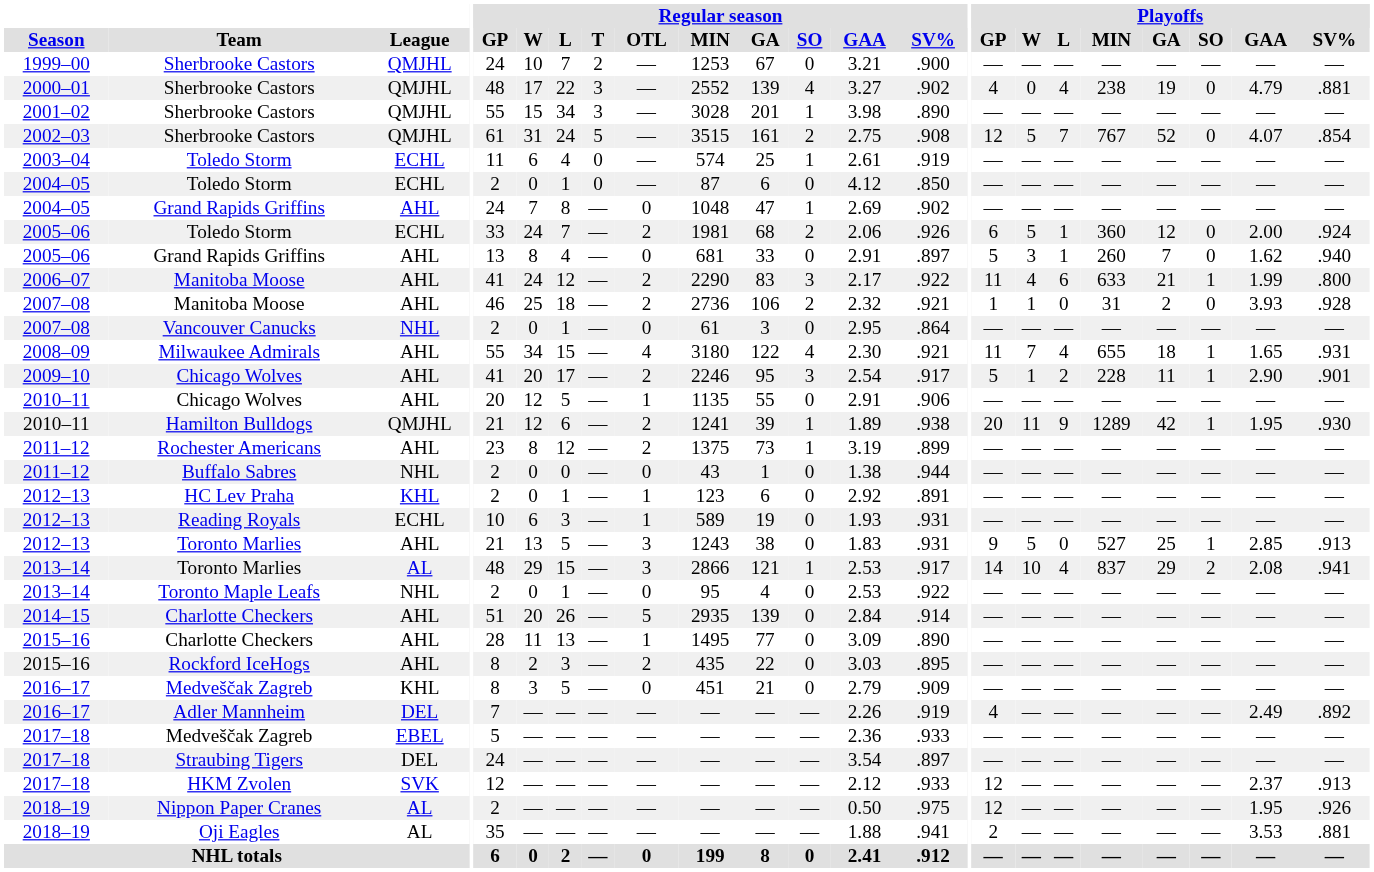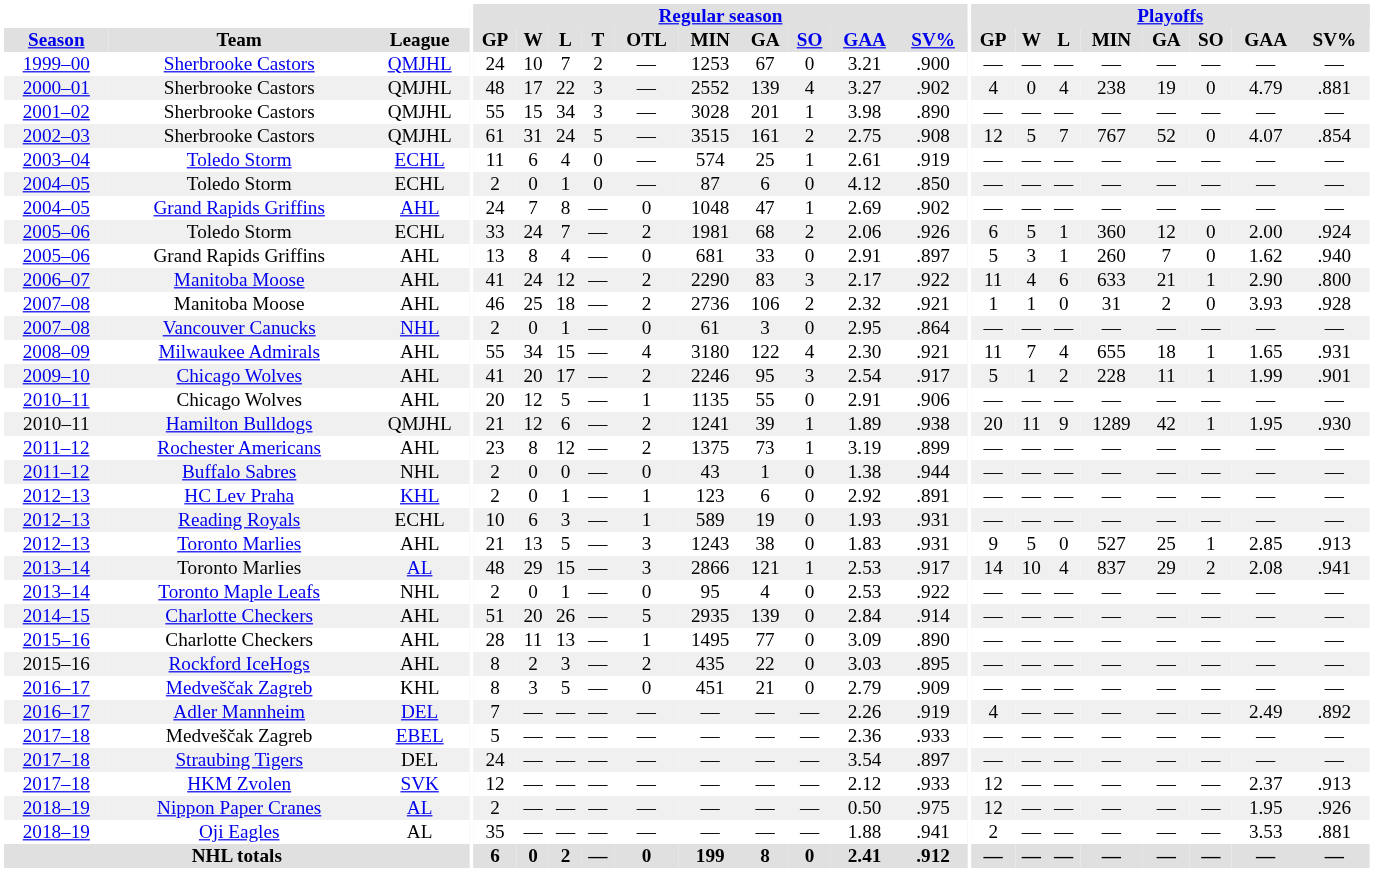 <table border="0" cellpadding="1" cellspacing="0" style="width:90%; text-align:center;">
 <tr bgcolor="#e0e0e0">
 <th colspan="3" bgcolor="#ffffff"></th>
 <th rowspan="99" bgcolor="#ffffff"></th>
 <th colspan="10" bgcolor="#e0e0e0"><a href='#'>Regular season</a></th>
 <th rowspan="99" bgcolor="#ffffff"></th>
 <th colspan="8" bgcolor="#e0e0e0"><a href='#'>Playoffs</a></th>
 </tr>
 <tr bgcolor="#e0e0e0">
 <th><a href='#'>Season</a></th>
 <th>Team</th>
 <th>League</th>
 <th>GP</th>
 <th>W</th>
 <th>L</th>
 <th>T</th>
 <th>OTL</th>
 <th>MIN</th>
 <th>GA</th>
 <th><a href='#'>SO</a></th>
 <th><a href='#'>GAA</a></th>
 <th><a href='#'>SV%</a></th>
 <th>GP</th>
 <th>W</th>
 <th>L</th>
 <th>MIN</th>
 <th>GA</th>
 <th>SO</th>
 <th>GAA</th>
 <th>SV%</th>
 </tr>
 <tr>
 <td><a href='#'>1999–00</a></td>
 <td><a href='#'>Sherbrooke Castors</a></td>
 <td><a href='#'>QMJHL</a></td>
 <td>24</td>
 <td>10</td>
 <td>7</td>
 <td>2</td>
 <td>—</td>
 <td>1253</td>
 <td>67</td>
 <td>0</td>
 <td>3.21</td>
 <td>.900</td>
 <td>—</td>
 <td>—</td>
 <td>—</td>
 <td>—</td>
 <td>—</td>
 <td>—</td>
 <td>—</td>
 <td>—</td>
 </tr>
 <tr bgcolor="#f0f0f0">
 <td><a href='#'>2000–01</a></td>
 <td>Sherbrooke Castors</td>
 <td>QMJHL</td>
 <td>48</td>
 <td>17</td>
 <td>22</td>
 <td>3</td>
 <td>—</td>
 <td>2552</td>
 <td>139</td>
 <td>4</td>
 <td>3.27</td>
 <td>.902</td>
 <td>4</td>
 <td>0</td>
 <td>4</td>
 <td>238</td>
 <td>19</td>
 <td>0</td>
 <td>4.79</td>
 <td>.881</td>
 </tr>
 <tr>
 <td><a href='#'>2001–02</a></td>
 <td>Sherbrooke Castors</td>
 <td>QMJHL</td>
 <td>55</td>
 <td>15</td>
 <td>34</td>
 <td>3</td>
 <td>—</td>
 <td>3028</td>
 <td>201</td>
 <td>1</td>
 <td>3.98</td>
 <td>.890</td>
 <td>—</td>
 <td>—</td>
 <td>—</td>
 <td>—</td>
 <td>—</td>
 <td>—</td>
 <td>—</td>
 <td>—</td>
 </tr>
 <tr bgcolor="#f0f0f0">
 <td><a href='#'>2002–03</a></td>
 <td>Sherbrooke Castors</td>
 <td>QMJHL</td>
 <td>61</td>
 <td>31</td>
 <td>24</td>
 <td>5</td>
 <td>—</td>
 <td>3515</td>
 <td>161</td>
 <td>2</td>
 <td>2.75</td>
 <td>.908</td>
 <td>12</td>
 <td>5</td>
 <td>7</td>
 <td>767</td>
 <td>52</td>
 <td>0</td>
 <td>4.07</td>
 <td>.854</td>
 </tr>
 <tr>
 <td><a href='#'>2003–04</a></td>
 <td><a href='#'>Toledo Storm</a></td>
 <td><a href='#'>ECHL</a></td>
 <td>11</td>
 <td>6</td>
 <td>4</td>
 <td>0</td>
 <td>—</td>
 <td>574</td>
 <td>25</td>
 <td>1</td>
 <td>2.61</td>
 <td>.919</td>
 <td>—</td>
 <td>—</td>
 <td>—</td>
 <td>—</td>
 <td>—</td>
 <td>—</td>
 <td>—</td>
 <td>—</td>
 </tr>
 <tr bgcolor="#f0f0f0">
 <td><a href='#'>2004–05</a></td>
 <td>Toledo Storm</td>
 <td>ECHL</td>
 <td>2</td>
 <td>0</td>
 <td>1</td>
 <td>0</td>
 <td>—</td>
 <td>87</td>
 <td>6</td>
 <td>0</td>
 <td>4.12</td>
 <td>.850</td>
 <td>—</td>
 <td>—</td>
 <td>—</td>
 <td>—</td>
 <td>—</td>
 <td>—</td>
 <td>—</td>
 <td>—</td>
 </tr>
 <tr>
 <td><a href='#'>2004–05</a></td>
 <td><a href='#'>Grand Rapids Griffins</a></td>
 <td><a href='#'>AHL</a></td>
 <td>24</td>
 <td>7</td>
 <td>8</td>
 <td>—</td>
 <td>0</td>
 <td>1048</td>
 <td>47</td>
 <td>1</td>
 <td>2.69</td>
 <td>.902</td>
 <td>—</td>
 <td>—</td>
 <td>—</td>
 <td>—</td>
 <td>—</td>
 <td>—</td>
 <td>—</td>
 <td>—</td>
 </tr>
 <tr bgcolor="#f0f0f0">
 <td><a href='#'>2005–06</a></td>
 <td>Toledo Storm</td>
 <td>ECHL</td>
 <td>33</td>
 <td>24</td>
 <td>7</td>
 <td>—</td>
 <td>2</td>
 <td>1981</td>
 <td>68</td>
 <td>2</td>
 <td>2.06</td>
 <td>.926</td>
 <td>6</td>
 <td>5</td>
 <td>1</td>
 <td>360</td>
 <td>12</td>
 <td>0</td>
 <td>2.00</td>
 <td>.924</td>
 </tr>
 <tr>
 <td><a href='#'>2005–06</a></td>
 <td>Grand Rapids Griffins</td>
 <td>AHL</td>
 <td>13</td>
 <td>8</td>
 <td>4</td>
 <td>—</td>
 <td>0</td>
 <td>681</td>
 <td>33</td>
 <td>0</td>
 <td>2.91</td>
 <td>.897</td>
 <td>5</td>
 <td>3</td>
 <td>1</td>
 <td>260</td>
 <td>7</td>
 <td>0</td>
 <td>1.62</td>
 <td>.940</td>
 </tr>
 <tr bgcolor="#f0f0f0">
 <td><a href='#'>2006–07</a></td>
 <td><a href='#'>Manitoba Moose</a></td>
 <td>AHL</td>
 <td>41</td>
 <td>24</td>
 <td>12</td>
 <td>—</td>
 <td>2</td>
 <td>2290</td>
 <td>83</td>
 <td>3</td>
 <td>2.17</td>
 <td>.922</td>
 <td>11</td>
 <td>4</td>
 <td>6</td>
 <td>633</td>
 <td>21</td>
 <td>1</td>
-<td>1.99</td>
+<td>2.90</td>
 <td>.800</td>
 </tr>
 <tr>
 <td><a href='#'>2007–08</a></td>
 <td>Manitoba Moose</td>
 <td>AHL</td>
 <td>46</td>
 <td>25</td>
 <td>18</td>
 <td>—</td>
 <td>2</td>
 <td>2736</td>
 <td>106</td>
 <td>2</td>
 <td>2.32</td>
 <td>.921</td>
 <td>1</td>
 <td>1</td>
 <td>0</td>
 <td>31</td>
 <td>2</td>
 <td>0</td>
 <td>3.93</td>
 <td>.928</td>
 </tr>
 <tr bgcolor="#f0f0f0">
 <td><a href='#'>2007–08</a></td>
 <td><a href='#'>Vancouver Canucks</a></td>
 <td><a href='#'>NHL</a></td>
 <td>2</td>
 <td>0</td>
 <td>1</td>
 <td>—</td>
 <td>0</td>
 <td>61</td>
 <td>3</td>
 <td>0</td>
 <td>2.95</td>
 <td>.864</td>
 <td>—</td>
 <td>—</td>
 <td>—</td>
 <td>—</td>
 <td>—</td>
 <td>—</td>
 <td>—</td>
 <td>—</td>
 </tr>
 <tr>
 <td><a href='#'>2008–09</a></td>
 <td><a href='#'>Milwaukee Admirals</a></td>
 <td>AHL</td>
 <td>55</td>
 <td>34</td>
 <td>15</td>
 <td>—</td>
 <td>4</td>
 <td>3180</td>
 <td>122</td>
 <td>4</td>
 <td>2.30</td>
 <td>.921</td>
 <td>11</td>
 <td>7</td>
 <td>4</td>
 <td>655</td>
 <td>18</td>
 <td>1</td>
 <td>1.65</td>
 <td>.931</td>
 </tr>
 <tr bgcolor="#f0f0f0">
 <td><a href='#'>2009–10</a></td>
 <td><a href='#'>Chicago Wolves</a></td>
 <td>AHL</td>
 <td>41</td>
 <td>20</td>
 <td>17</td>
 <td>—</td>
 <td>2</td>
 <td>2246</td>
 <td>95</td>
 <td>3</td>
 <td>2.54</td>
 <td>.917</td>
 <td>5</td>
 <td>1</td>
 <td>2</td>
 <td>228</td>
 <td>11</td>
 <td>1</td>
-<td>2.90</td>
+<td>1.99</td>
 <td>.901</td>
 </tr>
 <tr>
 <td><a href='#'>2010–11</a></td>
 <td>Chicago Wolves</td>
 <td>AHL</td>
 <td>20</td>
 <td>12</td>
 <td>5</td>
 <td>—</td>
 <td>1</td>
 <td>1135</td>
 <td>55</td>
 <td>0</td>
 <td>2.91</td>
 <td>.906</td>
 <td>—</td>
 <td>—</td>
 <td>—</td>
 <td>—</td>
 <td>—</td>
 <td>—</td>
 <td>—</td>
 <td>—</td>
 </tr>
 <tr bgcolor="#f0f0f0">
 <td>2010–11</td>
 <td><a href='#'>Hamilton Bulldogs</a></td>
 <td>QMJHL</td>
 <td>21</td>
 <td>12</td>
 <td>6</td>
 <td>—</td>
 <td>2</td>
 <td>1241</td>
 <td>39</td>
 <td>1</td>
 <td>1.89</td>
 <td>.938</td>
 <td>20</td>
 <td>11</td>
 <td>9</td>
 <td>1289</td>
 <td>42</td>
 <td>1</td>
 <td>1.95</td>
 <td>.930</td>
 </tr>
 <tr>
 <td><a href='#'>2011–12</a></td>
 <td><a href='#'>Rochester Americans</a></td>
 <td>AHL</td>
 <td>23</td>
 <td>8</td>
 <td>12</td>
 <td>—</td>
 <td>2</td>
 <td>1375</td>
 <td>73</td>
 <td>1</td>
 <td>3.19</td>
 <td>.899</td>
 <td>—</td>
 <td>—</td>
 <td>—</td>
 <td>—</td>
 <td>—</td>
 <td>—</td>
 <td>—</td>
 <td>—</td>
 </tr>
 <tr bgcolor="#f0f0f0">
 <td><a href='#'>2011–12</a></td>
 <td><a href='#'>Buffalo Sabres</a></td>
 <td>NHL</td>
 <td>2</td>
 <td>0</td>
 <td>0</td>
 <td>—</td>
 <td>0</td>
 <td>43</td>
 <td>1</td>
 <td>0</td>
 <td>1.38</td>
 <td>.944</td>
 <td>—</td>
 <td>—</td>
 <td>—</td>
 <td>—</td>
 <td>—</td>
 <td>—</td>
 <td>—</td>
 <td>—</td>
 </tr>
 <tr>
 <td><a href='#'>2012–13</a></td>
 <td><a href='#'>HC Lev Praha</a></td>
 <td><a href='#'>KHL</a></td>
 <td>2</td>
 <td>0</td>
 <td>1</td>
 <td>—</td>
 <td>1</td>
 <td>123</td>
 <td>6</td>
 <td>0</td>
 <td>2.92</td>
 <td>.891</td>
 <td>—</td>
 <td>—</td>
 <td>—</td>
 <td>—</td>
 <td>—</td>
 <td>—</td>
 <td>—</td>
 <td>—</td>
 </tr>
 <tr bgcolor="#f0f0f0">
 <td><a href='#'>2012–13</a></td>
 <td><a href='#'>Reading Royals</a></td>
 <td>ECHL</td>
 <td>10</td>
 <td>6</td>
 <td>3</td>
 <td>—</td>
 <td>1</td>
 <td>589</td>
 <td>19</td>
 <td>0</td>
 <td>1.93</td>
 <td>.931</td>
 <td>—</td>
 <td>—</td>
 <td>—</td>
 <td>—</td>
 <td>—</td>
 <td>—</td>
 <td>—</td>
 <td>—</td>
 </tr>
 <tr>
 <td><a href='#'>2012–13</a></td>
 <td><a href='#'>Toronto Marlies</a></td>
 <td>AHL</td>
 <td>21</td>
 <td>13</td>
 <td>5</td>
 <td>—</td>
 <td>3</td>
 <td>1243</td>
 <td>38</td>
 <td>0</td>
 <td>1.83</td>
 <td>.931</td>
 <td>9</td>
 <td>5</td>
 <td>0</td>
 <td>527</td>
 <td>25</td>
 <td>1</td>
 <td>2.85</td>
 <td>.913</td>
 </tr>
 <tr bgcolor="#f0f0f0">
 <td><a href='#'>2013–14</a></td>
 <td>Toronto Marlies</td>
 <td><a href='#'>AL</a></td>
 <td>48</td>
 <td>29</td>
 <td>15</td>
 <td>—</td>
 <td>3</td>
 <td>2866</td>
 <td>121</td>
 <td>1</td>
 <td>2.53</td>
 <td>.917</td>
 <td>14</td>
 <td>10</td>
 <td>4</td>
 <td>837</td>
 <td>29</td>
 <td>2</td>
 <td>2.08</td>
 <td>.941</td>
 </tr>
 <tr>
 <td><a href='#'>2013–14</a></td>
 <td><a href='#'>Toronto Maple Leafs</a></td>
 <td>NHL</td>
 <td>2</td>
 <td>0</td>
 <td>1</td>
 <td>—</td>
 <td>0</td>
 <td>95</td>
 <td>4</td>
 <td>0</td>
 <td>2.53</td>
 <td>.922</td>
 <td>—</td>
 <td>—</td>
 <td>—</td>
 <td>—</td>
 <td>—</td>
 <td>—</td>
 <td>—</td>
 <td>—</td>
 </tr>
 <tr bgcolor="#f0f0f0">
 <td><a href='#'>2014–15</a></td>
 <td><a href='#'>Charlotte Checkers</a></td>
 <td>AHL</td>
 <td>51</td>
 <td>20</td>
 <td>26</td>
 <td>—</td>
 <td>5</td>
 <td>2935</td>
 <td>139</td>
 <td>0</td>
 <td>2.84</td>
 <td>.914</td>
 <td>—</td>
 <td>—</td>
 <td>—</td>
 <td>—</td>
 <td>—</td>
 <td>—</td>
 <td>—</td>
 <td>—</td>
 </tr>
 <tr>
 <td><a href='#'>2015–16</a></td>
 <td>Charlotte Checkers</td>
 <td>AHL</td>
 <td>28</td>
 <td>11</td>
 <td>13</td>
 <td>—</td>
 <td>1</td>
 <td>1495</td>
 <td>77</td>
 <td>0</td>
 <td>3.09</td>
 <td>.890</td>
 <td>—</td>
 <td>—</td>
 <td>—</td>
 <td>—</td>
 <td>—</td>
 <td>—</td>
 <td>—</td>
 <td>—</td>
 </tr>
 <tr bgcolor="#f0f0f0">
 <td>2015–16</td>
 <td><a href='#'>Rockford IceHogs</a></td>
 <td>AHL</td>
 <td>8</td>
 <td>2</td>
 <td>3</td>
 <td>—</td>
 <td>2</td>
 <td>435</td>
 <td>22</td>
 <td>0</td>
 <td>3.03</td>
 <td>.895</td>
 <td>—</td>
 <td>—</td>
 <td>—</td>
 <td>—</td>
 <td>—</td>
 <td>—</td>
 <td>—</td>
 <td>—</td>
 </tr>
 <tr>
 <td><a href='#'>2016–17</a></td>
 <td><a href='#'>Medveščak Zagreb</a></td>
 <td>KHL</td>
 <td>8</td>
 <td>3</td>
 <td>5</td>
 <td>—</td>
 <td>0</td>
 <td>451</td>
 <td>21</td>
 <td>0</td>
 <td>2.79</td>
 <td>.909</td>
 <td>—</td>
 <td>—</td>
 <td>—</td>
 <td>—</td>
 <td>—</td>
 <td>—</td>
 <td>—</td>
 <td>—</td>
 </tr>
 <tr bgcolor="#f0f0f0">
 <td><a href='#'>2016–17</a></td>
 <td><a href='#'>Adler Mannheim</a></td>
 <td><a href='#'>DEL</a></td>
 <td>7</td>
 <td>—</td>
 <td>—</td>
 <td>—</td>
 <td>—</td>
 <td>—</td>
 <td>—</td>
 <td>—</td>
 <td>2.26</td>
 <td>.919</td>
 <td>4</td>
 <td>—</td>
 <td>—</td>
 <td>—</td>
 <td>—</td>
 <td>—</td>
 <td>2.49</td>
 <td>.892</td>
 </tr>
 <tr>
 <td><a href='#'>2017–18</a></td>
 <td>Medveščak Zagreb</td>
 <td><a href='#'>EBEL</a></td>
 <td>5</td>
 <td>—</td>
 <td>—</td>
 <td>—</td>
 <td>—</td>
 <td>—</td>
 <td>—</td>
 <td>—</td>
 <td>2.36</td>
 <td>.933</td>
 <td>—</td>
 <td>—</td>
 <td>—</td>
 <td>—</td>
 <td>—</td>
 <td>—</td>
 <td>—</td>
 <td>—</td>
 </tr>
 <tr bgcolor="#f0f0f0">
 <td><a href='#'>2017–18</a></td>
 <td><a href='#'>Straubing Tigers</a></td>
 <td>DEL</td>
 <td>24</td>
 <td>—</td>
 <td>—</td>
 <td>—</td>
 <td>—</td>
 <td>—</td>
 <td>—</td>
 <td>—</td>
 <td>3.54</td>
 <td>.897</td>
 <td>—</td>
 <td>—</td>
 <td>—</td>
 <td>—</td>
 <td>—</td>
 <td>—</td>
 <td>—</td>
 <td>—</td>
 </tr>
 <tr>
 <td><a href='#'>2017–18</a></td>
 <td><a href='#'>HKM Zvolen</a></td>
 <td><a href='#'>SVK</a></td>
 <td>12</td>
 <td>—</td>
 <td>—</td>
 <td>—</td>
 <td>—</td>
 <td>—</td>
 <td>—</td>
 <td>—</td>
 <td>2.12</td>
 <td>.933</td>
 <td>12</td>
 <td>—</td>
 <td>—</td>
 <td>—</td>
 <td>—</td>
 <td>—</td>
 <td>2.37</td>
 <td>.913</td>
 </tr>
 <tr bgcolor="#f0f0f0">
 <td><a href='#'>2018–19</a></td>
 <td><a href='#'>Nippon Paper Cranes</a></td>
 <td><a href='#'>AL</a></td>
 <td>2</td>
 <td>—</td>
 <td>—</td>
 <td>—</td>
 <td>—</td>
 <td>—</td>
 <td>—</td>
 <td>—</td>
 <td>0.50</td>
 <td>.975</td>
 <td>12</td>
 <td>—</td>
 <td>—</td>
 <td>—</td>
 <td>—</td>
 <td>—</td>
 <td>1.95</td>
 <td>.926</td>
 </tr>
 <tr>
 <td><a href='#'>2018–19</a></td>
 <td><a href='#'>Oji Eagles</a></td>
 <td>AL</td>
 <td>35</td>
 <td>—</td>
 <td>—</td>
 <td>—</td>
 <td>—</td>
 <td>—</td>
 <td>—</td>
 <td>—</td>
 <td>1.88</td>
 <td>.941</td>
 <td>2</td>
 <td>—</td>
 <td>—</td>
 <td>—</td>
 <td>—</td>
 <td>—</td>
 <td>3.53</td>
 <td>.881</td>
 </tr>
 <tr bgcolor="#e0e0e0">
 <th colspan=3>NHL totals</th>
 <th>6</th>
 <th>0</th>
 <th>2</th>
 <th>—</th>
 <th>0</th>
 <th>199</th>
 <th>8</th>
 <th>0</th>
 <th>2.41</th>
 <th>.912</th>
 <th>—</th>
 <th>—</th>
 <th>—</th>
 <th>—</th>
 <th>—</th>
 <th>—</th>
 <th>—</th>
 <th>—</th>
 </tr>
 </table>
